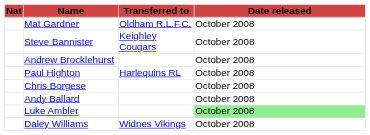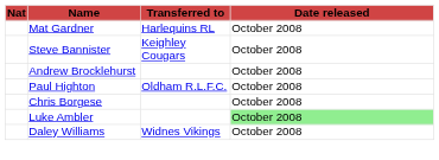 <table border="1" width="95%" bordercolor="#FFFFFF" style="border-collapse: collapse; border-color: #E0E0E0;">
 <tr bgcolor=#d04444>
 <th width=5%>Nat</th>
 <th width=25%>Name</th>
 <th width=20%>Transferred to</th>
 <th width=45%>Date released</th>
 </tr>
 <tr>
 <td></td>
 <td><a href='#'>Mat Gardner</a></td>
-<td><a href='#'>Oldham R.L.F.C.</a></td>
+<td><a href='#'>Harlequins RL</a></td>
 <td>October 2008</td>
 </tr>
 <tr>
 <td></td>
 <td><a href='#'>Steve Bannister</a></td>
 <td><a href='#'>Keighley Cougars</a></td>
 <td>October 2008</td>
 </tr>
 <tr>
 <td></td>
 <td><a href='#'>Andrew Brocklehurst</a></td>
 <td></td>
 <td>October 2008</td>
 </tr>
 <tr>
 <td></td>
 <td><a href='#'>Paul Highton</a></td>
-<td><a href='#'>Harlequins RL</a></td>
+<td><a href='#'>Oldham R.L.F.C.</a></td>
 <td>October 2008</td>
 </tr>
 <tr>
 <td></td>
 <td><a href='#'>Chris Borgese</a></td>
-<td></td>
-<td>October 2008</td>
-</tr>
-<tr>
-<td></td>
-<td><a href='#'>Andy Ballard</a></td>
 <td></td>
 <td>October 2008</td>
 </tr>
 <tr>
 <td></td>
 <td><a href='#'>Luke Ambler</a></td>
 <td></td>
 <td style="background: lightgreen;">October 2008</td>
 </tr>
 <tr>
 <td></td>
 <td><a href='#'>Daley Williams</a></td>
 <td><a href='#'>Widnes Vikings</a></td>
 <td>October 2008</td>
 </tr>
 </table>
